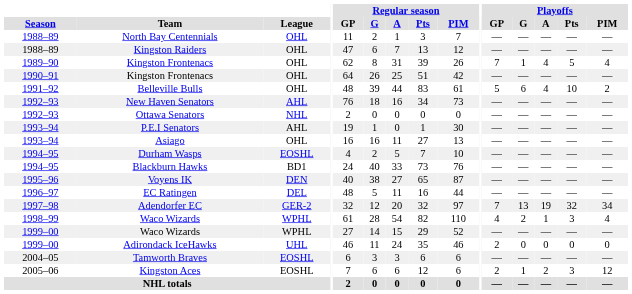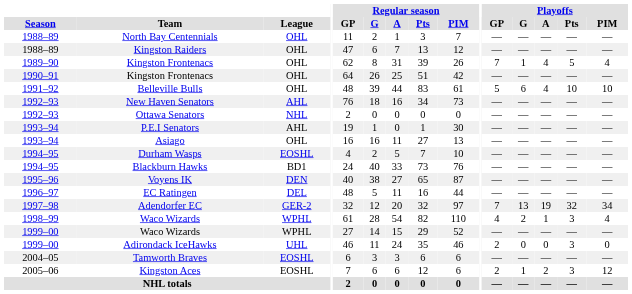 <table border="0" cellpadding="1" cellspacing="0" style="text-align:center; width:60em">
 <tr bgcolor="#e0e0e0">
 <th colspan="3" bgcolor="#ffffff"></th>
 <th rowspan="100" bgcolor="#ffffff"></th>
 <th colspan="5"><a href='#'>Regular season</a></th>
 <th rowspan="100" bgcolor="#ffffff"></th>
 <th colspan="5"><a href='#'>Playoffs</a></th>
 </tr>
 <tr bgcolor="#e0e0e0">
 <th><a href='#'>Season</a></th>
 <th>Team</th>
 <th>League</th>
 <th>GP</th>
 <th><a href='#'>G</a></th>
 <th><a href='#'>A</a></th>
 <th><a href='#'>Pts</a></th>
 <th><a href='#'>PIM</a></th>
 <th>GP</th>
 <th>G</th>
 <th>A</th>
 <th>Pts</th>
 <th>PIM</th>
 </tr>
 <tr>
 <td><a href='#'>1988–89</a></td>
 <td><a href='#'>North Bay Centennials</a></td>
 <td><a href='#'>OHL</a></td>
 <td>11</td>
 <td>2</td>
 <td>1</td>
 <td>3</td>
 <td>7</td>
 <td>—</td>
 <td>—</td>
 <td>—</td>
 <td>—</td>
 <td>—</td>
 </tr>
 <tr bgcolor="#f0f0f0">
 <td>1988–89</td>
 <td><a href='#'>Kingston Raiders</a></td>
 <td>OHL</td>
 <td>47</td>
 <td>6</td>
 <td>7</td>
 <td>13</td>
 <td>12</td>
 <td>—</td>
 <td>—</td>
 <td>—</td>
 <td>—</td>
 <td>—</td>
 </tr>
 <tr>
 <td><a href='#'>1989–90</a></td>
 <td><a href='#'>Kingston Frontenacs</a></td>
 <td>OHL</td>
 <td>62</td>
 <td>8</td>
 <td>31</td>
 <td>39</td>
 <td>26</td>
 <td>7</td>
 <td>1</td>
 <td>4</td>
 <td>5</td>
 <td>4</td>
 </tr>
 <tr bgcolor="#f0f0f0">
 <td><a href='#'>1990–91</a></td>
 <td>Kingston Frontenacs</td>
 <td>OHL</td>
 <td>64</td>
 <td>26</td>
 <td>25</td>
 <td>51</td>
 <td>42</td>
 <td>—</td>
 <td>—</td>
 <td>—</td>
 <td>—</td>
 <td>—</td>
 </tr>
 <tr>
 <td><a href='#'>1991–92</a></td>
 <td><a href='#'>Belleville Bulls</a></td>
 <td>OHL</td>
 <td>48</td>
 <td>39</td>
 <td>44</td>
 <td>83</td>
 <td>61</td>
 <td>5</td>
 <td>6</td>
 <td>4</td>
 <td>10</td>
-<td>2</td>
+<td>10</td>
 </tr>
 <tr bgcolor="#f0f0f0">
 <td><a href='#'>1992–93</a></td>
 <td><a href='#'>New Haven Senators</a></td>
 <td><a href='#'>AHL</a></td>
 <td>76</td>
 <td>18</td>
 <td>16</td>
 <td>34</td>
 <td>73</td>
 <td>—</td>
 <td>—</td>
 <td>—</td>
 <td>—</td>
 <td>—</td>
 </tr>
 <tr>
 <td><a href='#'>1992–93</a></td>
 <td><a href='#'>Ottawa Senators</a></td>
 <td><a href='#'>NHL</a></td>
 <td>2</td>
 <td>0</td>
 <td>0</td>
 <td>0</td>
 <td>0</td>
 <td>—</td>
 <td>—</td>
 <td>—</td>
 <td>—</td>
 <td>—</td>
 </tr>
 <tr bgcolor="#f0f0f0">
 <td><a href='#'>1993–94</a></td>
 <td><a href='#'>P.E.I Senators</a></td>
 <td>AHL</td>
 <td>19</td>
 <td>1</td>
 <td>0</td>
 <td>1</td>
 <td>30</td>
 <td>—</td>
 <td>—</td>
 <td>—</td>
 <td>—</td>
 <td>—</td>
 </tr>
 <tr>
 <td><a href='#'>1993–94</a></td>
 <td><a href='#'>Asiago</a></td>
 <td>OHL</td>
 <td>16</td>
 <td>16</td>
 <td>11</td>
 <td>27</td>
 <td>13</td>
 <td>—</td>
 <td>—</td>
 <td>—</td>
 <td>—</td>
 <td>—</td>
 </tr>
 <tr bgcolor="#f0f0f0">
 <td><a href='#'>1994–95</a></td>
 <td><a href='#'>Durham Wasps</a></td>
 <td><a href='#'>EOSHL</a></td>
 <td>4</td>
 <td>2</td>
 <td>5</td>
 <td>7</td>
 <td>10</td>
 <td>—</td>
 <td>—</td>
 <td>—</td>
 <td>—</td>
 <td>—</td>
 </tr>
 <tr>
 <td><a href='#'>1994–95</a></td>
 <td><a href='#'>Blackburn Hawks</a></td>
 <td>BD1</td>
 <td>24</td>
 <td>40</td>
 <td>33</td>
 <td>73</td>
 <td>76</td>
 <td>—</td>
 <td>—</td>
 <td>—</td>
 <td>—</td>
 <td>—</td>
 </tr>
 <tr bgcolor="#f0f0f0">
 <td><a href='#'>1995–96</a></td>
 <td><a href='#'>Voyens IK</a></td>
 <td><a href='#'>DEN</a></td>
 <td>40</td>
 <td>38</td>
 <td>27</td>
 <td>65</td>
 <td>87</td>
 <td>—</td>
 <td>—</td>
 <td>—</td>
 <td>—</td>
 <td>—</td>
 </tr>
 <tr>
 <td><a href='#'>1996–97</a></td>
 <td><a href='#'>EC Ratingen</a></td>
 <td><a href='#'>DEL</a></td>
 <td>48</td>
 <td>5</td>
 <td>11</td>
 <td>16</td>
 <td>44</td>
 <td>—</td>
 <td>—</td>
 <td>—</td>
 <td>—</td>
 <td>—</td>
 </tr>
 <tr bgcolor="#f0f0f0">
 <td><a href='#'>1997–98</a></td>
 <td><a href='#'>Adendorfer EC</a></td>
 <td><a href='#'>GER-2</a></td>
 <td>32</td>
 <td>12</td>
 <td>20</td>
 <td>32</td>
 <td>97</td>
 <td>7</td>
 <td>13</td>
 <td>19</td>
 <td>32</td>
 <td>34</td>
 </tr>
 <tr>
 <td><a href='#'>1998–99</a></td>
 <td><a href='#'>Waco Wizards</a></td>
 <td><a href='#'>WPHL</a></td>
 <td>61</td>
 <td>28</td>
 <td>54</td>
 <td>82</td>
 <td>110</td>
 <td>4</td>
 <td>2</td>
 <td>1</td>
 <td>3</td>
 <td>4</td>
 </tr>
 <tr bgcolor="#f0f0f0">
 <td><a href='#'>1999–00</a></td>
 <td>Waco Wizards</td>
 <td>WPHL</td>
 <td>27</td>
 <td>14</td>
 <td>15</td>
 <td>29</td>
 <td>52</td>
 <td>—</td>
 <td>—</td>
 <td>—</td>
 <td>—</td>
 <td>—</td>
 </tr>
 <tr>
 <td><a href='#'>1999–00</a></td>
 <td><a href='#'>Adirondack IceHawks</a></td>
 <td><a href='#'>UHL</a></td>
 <td>46</td>
 <td>11</td>
 <td>24</td>
 <td>35</td>
 <td>46</td>
 <td>2</td>
 <td>0</td>
 <td>0</td>
-<td>0</td>
+<td>3</td>
 <td>0</td>
 </tr>
 <tr bgcolor="#f0f0f0">
 <td>2004–05</td>
 <td><a href='#'>Tamworth Braves</a></td>
 <td><a href='#'>EOSHL</a></td>
 <td>6</td>
 <td>3</td>
 <td>3</td>
 <td>6</td>
 <td>6</td>
 <td>—</td>
 <td>—</td>
 <td>—</td>
 <td>—</td>
 <td>—</td>
 </tr>
 <tr>
 <td>2005–06</td>
 <td><a href='#'>Kingston Aces</a></td>
 <td>EOSHL</td>
 <td>7</td>
 <td>6</td>
 <td>6</td>
 <td>12</td>
 <td>6</td>
 <td>2</td>
 <td>1</td>
 <td>2</td>
 <td>3</td>
 <td>12</td>
 </tr>
 <tr bgcolor="#e0e0e0">
 <th colspan="3">NHL totals</th>
 <th>2</th>
 <th>0</th>
 <th>0</th>
 <th>0</th>
 <th>0</th>
 <th>—</th>
 <th>—</th>
 <th>—</th>
 <th>—</th>
 <th>—</th>
 </tr>
 </table>
